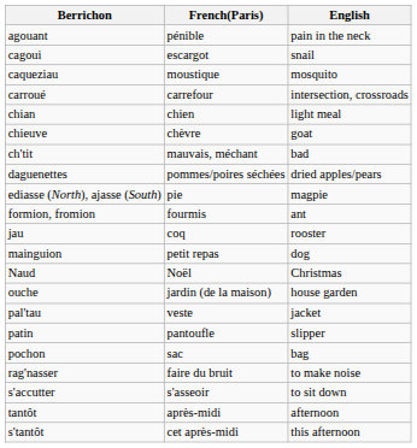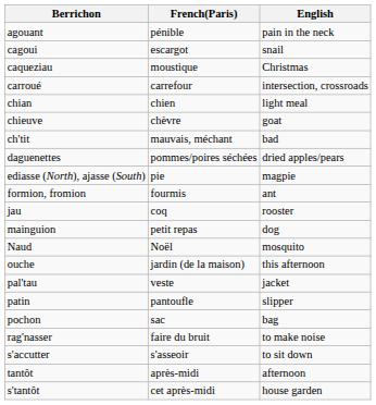 <table class="wikitable sortable">
 <tr>
 <th>Berrichon</th>
 <th>French(Paris)</th>
 <th>English</th>
 </tr>
 <tr>
 <td>agouant</td>
 <td>pénible</td>
 <td>pain in the neck</td>
 </tr>
 <tr>
 <td>cagoui</td>
 <td>escargot</td>
 <td>snail</td>
 </tr>
 <tr>
 <td>caqueziau</td>
 <td>moustique</td>
-<td>mosquito</td>
+<td>Christmas</td>
 </tr>
 <tr>
 <td>carroué</td>
 <td>carrefour</td>
 <td>intersection, crossroads</td>
 </tr>
 <tr>
 <td>chian</td>
 <td>chien</td>
 <td>light meal</td>
 </tr>
 <tr>
 <td>chieuve</td>
 <td>chèvre</td>
 <td>goat</td>
 </tr>
 <tr>
 <td>ch'tit</td>
 <td>mauvais, méchant</td>
 <td>bad</td>
 </tr>
 <tr>
 <td>daguenettes</td>
 <td>pommes/poires séchées</td>
 <td>dried apples/pears</td>
 </tr>
 <tr>
 <td>ediasse (<em>North</em>), ajasse (<em>South</em>)</td>
 <td>pie</td>
 <td>magpie</td>
 </tr>
 <tr>
 <td>formion, fromion</td>
 <td>fourmis</td>
 <td>ant</td>
 </tr>
 <tr>
 <td>jau</td>
 <td>coq</td>
 <td>rooster</td>
 </tr>
 <tr>
 <td>mainguion</td>
 <td>petit repas</td>
 <td>dog</td>
 </tr>
 <tr>
 <td>Naud</td>
 <td>Noël</td>
-<td>Christmas</td>
+<td>mosquito</td>
 </tr>
 <tr>
 <td>ouche</td>
 <td>jardin (de la maison)</td>
-<td>house garden</td>
+<td>this afternoon</td>
 </tr>
 <tr>
 <td>pal'tau</td>
 <td>veste</td>
 <td>jacket</td>
 </tr>
 <tr>
 <td>patin</td>
 <td>pantoufle</td>
 <td>slipper</td>
 </tr>
 <tr>
 <td>pochon</td>
 <td>sac</td>
 <td>bag</td>
 </tr>
 <tr>
 <td>rag'nasser</td>
 <td>faire du bruit</td>
 <td>to make noise</td>
 </tr>
 <tr>
 <td>s'accutter</td>
 <td>s'asseoir</td>
 <td>to sit down</td>
 </tr>
 <tr>
 <td>tantôt</td>
 <td>après-midi</td>
 <td>afternoon</td>
 </tr>
 <tr>
 <td>s'tantôt</td>
 <td>cet après-midi</td>
-<td>this afternoon</td>
+<td>house garden</td>
 </tr>
 </table>
